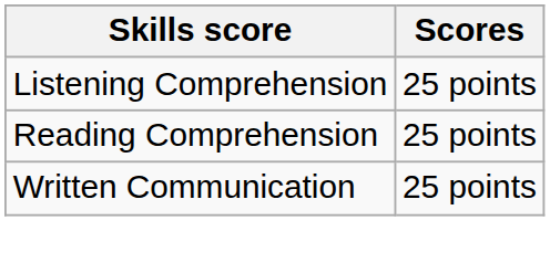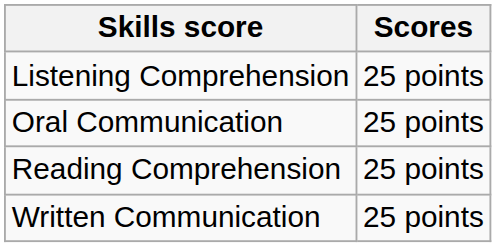 <table class="wikitable">
 <tr>
 <th>Skills score</th>
 <th>Scores</th>
 </tr>
 <tr>
 <td>Listening Comprehension</td>
+<td>25 points</td>
+</tr>
+<tr>
+<td>Oral Communication</td>
 <td>25 points</td>
 </tr>
 <tr>
 <td>Reading Comprehension</td>
 <td>25 points</td>
 </tr>
 <tr>
 <td>Written Communication</td>
 <td>25 points</td>
 </tr>
 </table>
